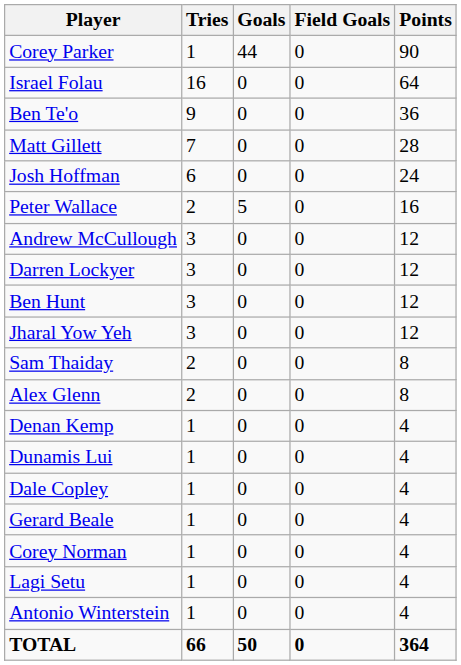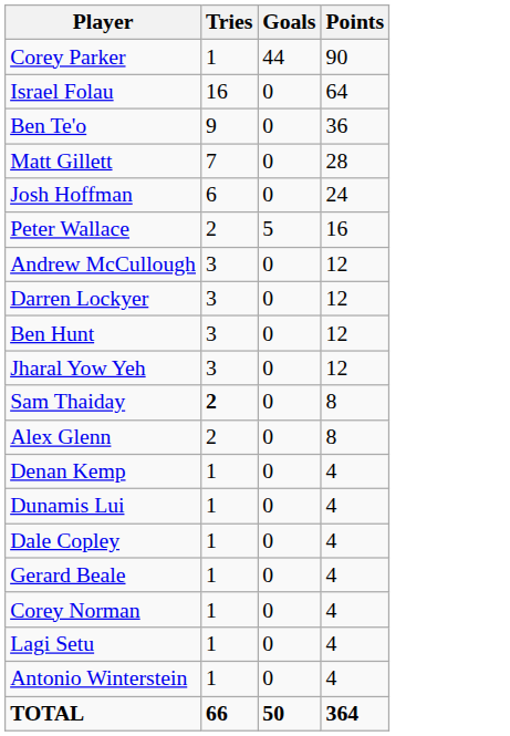 <table class="wikitable" style="text-align:left;">
 <tr>
 <th>Player</th>
 <th>Tries</th>
 <th>Goals</th>
-<th>Field Goals</th>
 <th>Points</th>
 </tr>
 <tr>
 <td><a href='#'>Corey Parker</a></td>
 <td>1</td>
 <td>44</td>
-<td>0</td>
 <td>90</td>
 </tr>
 <tr>
 <td><a href='#'>Israel Folau</a></td>
 <td>16</td>
-<td>0</td>
 <td>0</td>
 <td>64</td>
 </tr>
 <tr>
 <td><a href='#'>Ben Te'o</a></td>
 <td>9</td>
 <td>0</td>
-<td>0</td>
 <td>36</td>
 </tr>
 <tr>
 <td><a href='#'>Matt Gillett</a></td>
 <td>7</td>
-<td>0</td>
 <td>0</td>
 <td>28</td>
 </tr>
 <tr>
 <td><a href='#'>Josh Hoffman</a></td>
 <td>6</td>
 <td>0</td>
-<td>0</td>
 <td>24</td>
 </tr>
 <tr>
 <td><a href='#'>Peter Wallace</a></td>
 <td>2</td>
 <td>5</td>
-<td>0</td>
 <td>16</td>
 </tr>
 <tr>
 <td><a href='#'>Andrew McCullough</a></td>
 <td>3</td>
-<td>0</td>
 <td>0</td>
 <td>12</td>
 </tr>
 <tr>
 <td><a href='#'>Darren Lockyer</a></td>
 <td>3</td>
 <td>0</td>
-<td>0</td>
 <td>12</td>
 </tr>
 <tr>
 <td><a href='#'>Ben Hunt</a></td>
 <td>3</td>
-<td>0</td>
 <td>0</td>
 <td>12</td>
 </tr>
 <tr>
 <td><a href='#'>Jharal Yow Yeh</a></td>
 <td>3</td>
 <td>0</td>
-<td>0</td>
 <td>12</td>
 </tr>
 <tr>
 <td><a href='#'>Sam Thaiday</a></td>
-<td>2</td>
-<td>0</td>
+<td><strong>2</strong></td>
 <td>0</td>
 <td>8</td>
 </tr>
 <tr>
 <td><a href='#'>Alex Glenn</a></td>
 <td>2</td>
 <td>0</td>
-<td>0</td>
 <td>8</td>
 </tr>
 <tr>
 <td><a href='#'>Denan Kemp</a></td>
 <td>1</td>
-<td>0</td>
 <td>0</td>
 <td>4</td>
 </tr>
 <tr>
 <td><a href='#'>Dunamis Lui</a></td>
 <td>1</td>
 <td>0</td>
-<td>0</td>
 <td>4</td>
 </tr>
 <tr>
 <td><a href='#'>Dale Copley</a></td>
 <td>1</td>
-<td>0</td>
 <td>0</td>
 <td>4</td>
 </tr>
 <tr>
 <td><a href='#'>Gerard Beale</a></td>
 <td>1</td>
 <td>0</td>
-<td>0</td>
 <td>4</td>
 </tr>
 <tr>
 <td><a href='#'>Corey Norman</a></td>
 <td>1</td>
-<td>0</td>
 <td>0</td>
 <td>4</td>
 </tr>
 <tr>
 <td><a href='#'>Lagi Setu</a></td>
 <td>1</td>
 <td>0</td>
-<td>0</td>
 <td>4</td>
 </tr>
 <tr>
 <td><a href='#'>Antonio Winterstein</a></td>
 <td>1</td>
-<td>0</td>
 <td>0</td>
 <td>4</td>
 </tr>
 <tr>
 <td><strong>TOTAL</strong></td>
 <td><strong>66</strong></td>
 <td><strong>50</strong></td>
-<td><strong>0</strong></td>
 <td><strong>364</strong></td>
 </tr>
 </table>
